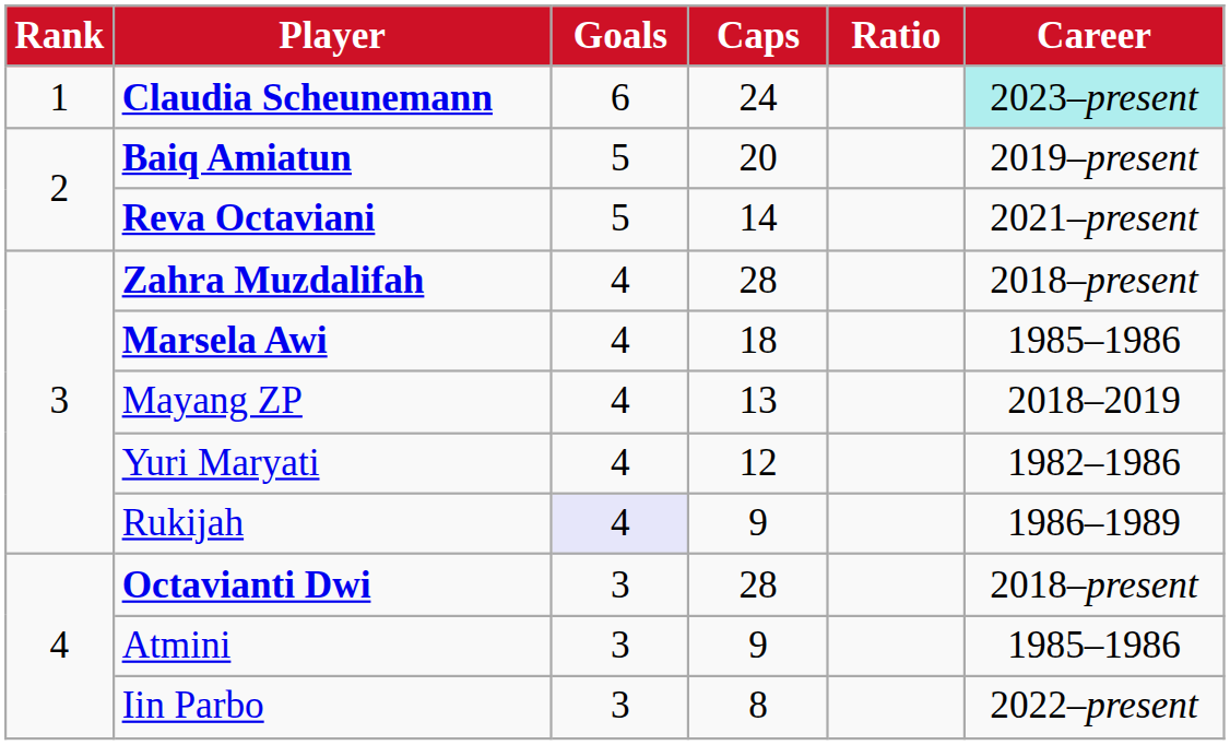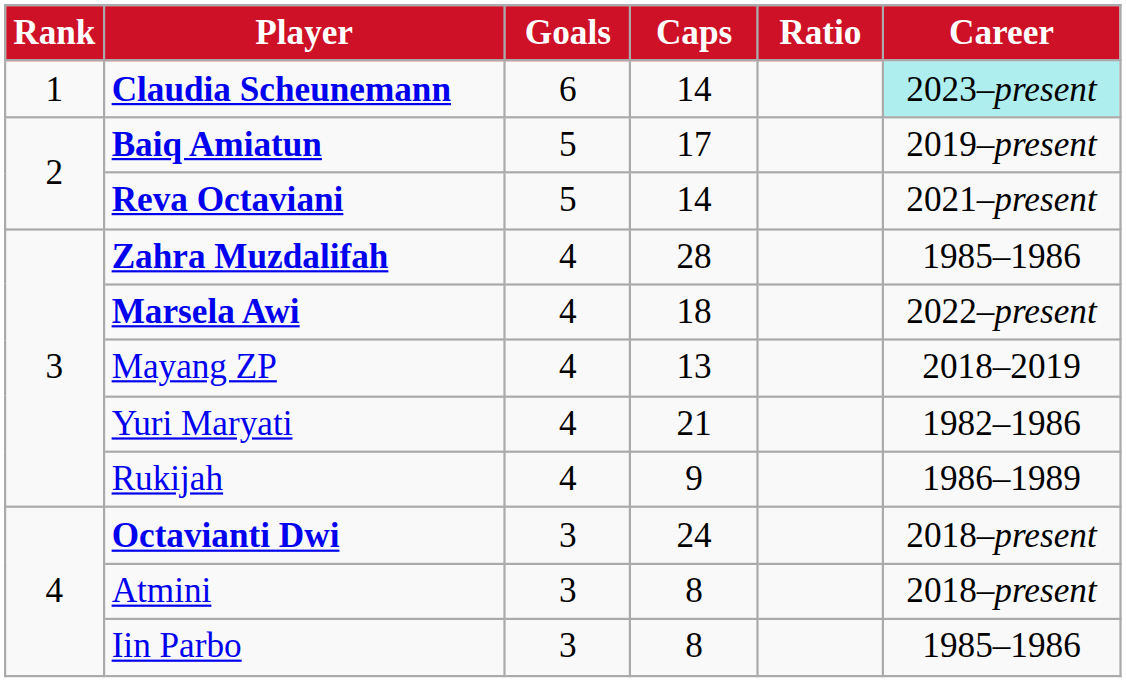 <table class="wikitable sortable" style="text-align: center;">
 <tr>
 <th style="background-color: #CE1126; color: #FFFFFF; width:30px">Rank</th>
 <th style="background-color: #CE1126; color: #FFFFFF; width:175px">Player</th>
 <th style="background-color: #CE1126; color: #FFFFFF; width:50px">Goals</th>
 <th style="background-color: #CE1126; color: #FFFFFF; width:50px">Caps</th>
 <th style="background-color: #CE1126; color: #FFFFFF; width:50px">Ratio</th>
 <th style="background-color: #CE1126; color: #FFFFFF; width:100px">Career</th>
 </tr>
 <tr>
 <td>1</td>
 <td style="text-align: left;"><strong><a href='#'>Claudia Scheunemann</a></strong></td>
 <td>6</td>
-<td>24</td>
+<td>14</td>
 <td></td>
 <td style="background: paleturquoise;">2023–<em>present</em></td>
 </tr>
 <tr>
 <td rowspan="2">2</td>
 <td style="text-align: left;"><strong><a href='#'>Baiq Amiatun</a></strong></td>
 <td>5</td>
-<td>20</td>
+<td>17</td>
 <td></td>
 <td>2019–<em>present</em></td>
 </tr>
 <tr>
 <td style="text-align: left;"><strong><a href='#'>Reva Octaviani</a></strong></td>
 <td>5</td>
 <td>14</td>
 <td></td>
 <td>2021–<em>present</em></td>
 </tr>
 <tr>
 <td rowspan="5">3</td>
 <td style="text-align: left;"><strong><a href='#'>Zahra Muzdalifah</a></strong></td>
 <td>4</td>
 <td>28</td>
 <td></td>
-<td>2018–<em>present</em></td>
+<td>1985–1986</td>
 </tr>
 <tr>
 <td style="text-align: left;"><strong><a href='#'>Marsela Awi</a></strong></td>
 <td>4</td>
 <td>18</td>
 <td></td>
-<td>1985–1986</td>
+<td>2022–<em>present</em></td>
 </tr>
 <tr>
 <td style="text-align: left;"><a href='#'>Mayang ZP</a></td>
 <td>4</td>
 <td>13</td>
 <td></td>
 <td>2018–2019</td>
 </tr>
 <tr>
 <td style="text-align: left;"><a href='#'>Yuri Maryati</a></td>
 <td>4</td>
-<td>12</td>
+<td>21</td>
 <td></td>
 <td>1982–1986</td>
 </tr>
 <tr>
 <td style="text-align: left;"><a href='#'>Rukijah</a></td>
-<td style="background: lavender;">4</td>
+<td>4</td>
 <td>9</td>
 <td></td>
 <td>1986–1989</td>
 </tr>
 <tr>
 <td rowspan="3">4</td>
 <td style="text-align: left;"><strong><a href='#'>Octavianti Dwi</a></strong></td>
 <td>3</td>
-<td>28</td>
+<td>24</td>
 <td></td>
 <td>2018–<em>present</em></td>
 </tr>
 <tr>
 <td style="text-align: left;"><a href='#'>Atmini</a></td>
 <td>3</td>
-<td>9</td>
+<td>8</td>
 <td></td>
-<td>1985–1986</td>
+<td>2018–<em>present</em></td>
 </tr>
 <tr>
 <td style="text-align: left;"><a href='#'>Iin Parbo</a></td>
 <td>3</td>
 <td>8</td>
 <td></td>
-<td>2022–<em>present</em></td>
+<td>1985–1986</td>
 </tr>
 </table>
